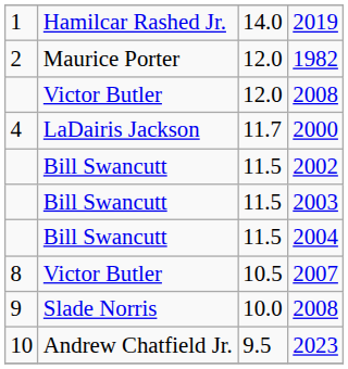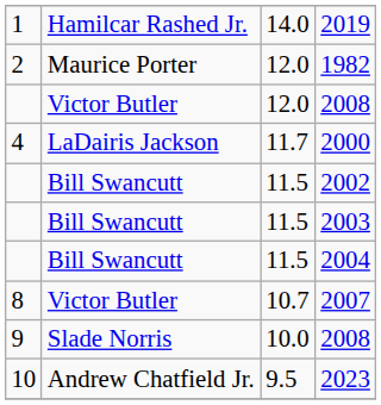 <table class="wikitable">
 <tr>
 </tr>
 <tr>
 <td>1</td>
 <td><a href='#'>Hamilcar Rashed Jr.</a></td>
 <td>14.0</td>
 <td><a href='#'>2019</a></td>
 </tr>
 <tr>
 <td>2</td>
 <td>Maurice Porter</td>
 <td>12.0</td>
 <td><a href='#'>1982</a></td>
 </tr>
 <tr>
 <td></td>
 <td><a href='#'>Victor Butler</a></td>
 <td>12.0</td>
 <td><a href='#'>2008</a></td>
 </tr>
 <tr>
 <td>4</td>
 <td><a href='#'>LaDairis Jackson</a></td>
 <td>11.7</td>
 <td><a href='#'>2000</a></td>
 </tr>
 <tr>
 <td></td>
 <td><a href='#'>Bill Swancutt</a></td>
 <td>11.5</td>
 <td><a href='#'>2002</a></td>
 </tr>
 <tr>
 <td></td>
 <td><a href='#'>Bill Swancutt</a></td>
 <td>11.5</td>
 <td><a href='#'>2003</a></td>
 </tr>
 <tr>
 <td></td>
 <td><a href='#'>Bill Swancutt</a></td>
 <td>11.5</td>
 <td><a href='#'>2004</a></td>
 </tr>
 <tr>
 <td>8</td>
 <td><a href='#'>Victor Butler</a></td>
-<td>10.5</td>
+<td>10.7</td>
 <td><a href='#'>2007</a></td>
 </tr>
 <tr>
 <td>9</td>
 <td><a href='#'>Slade Norris</a></td>
 <td>10.0</td>
 <td><a href='#'>2008</a></td>
 </tr>
 <tr>
 <td>10</td>
 <td>Andrew Chatfield Jr.</td>
 <td>9.5</td>
 <td><a href='#'>2023</a></td>
 </tr>
 <tr>
 </tr>
 </table>
